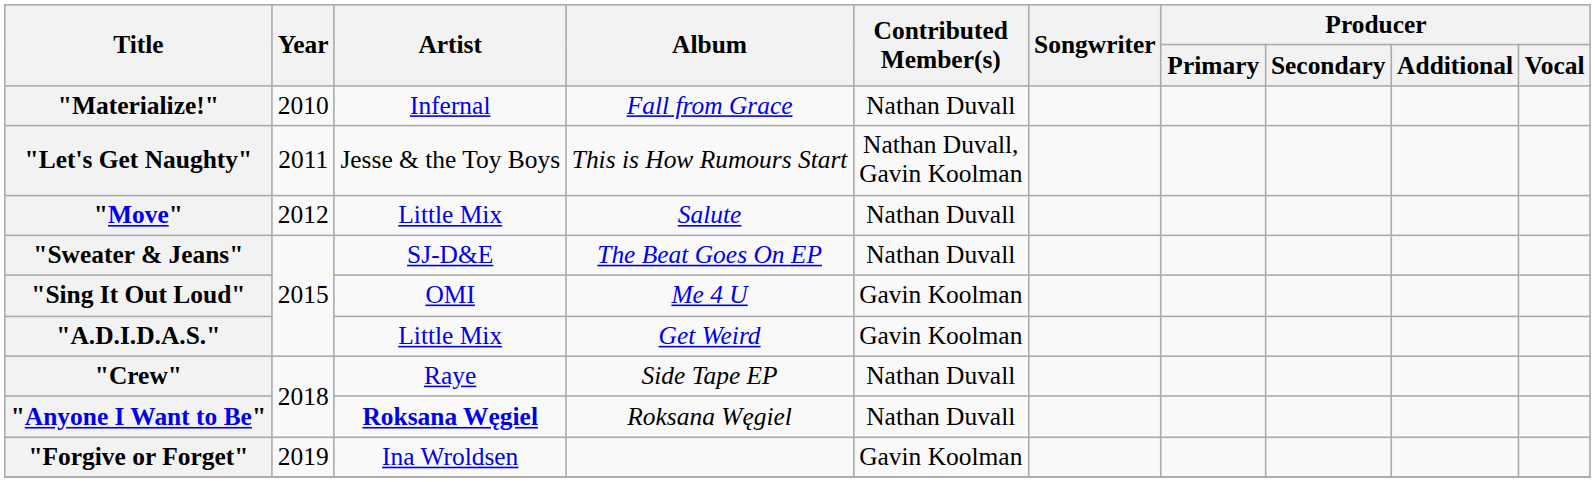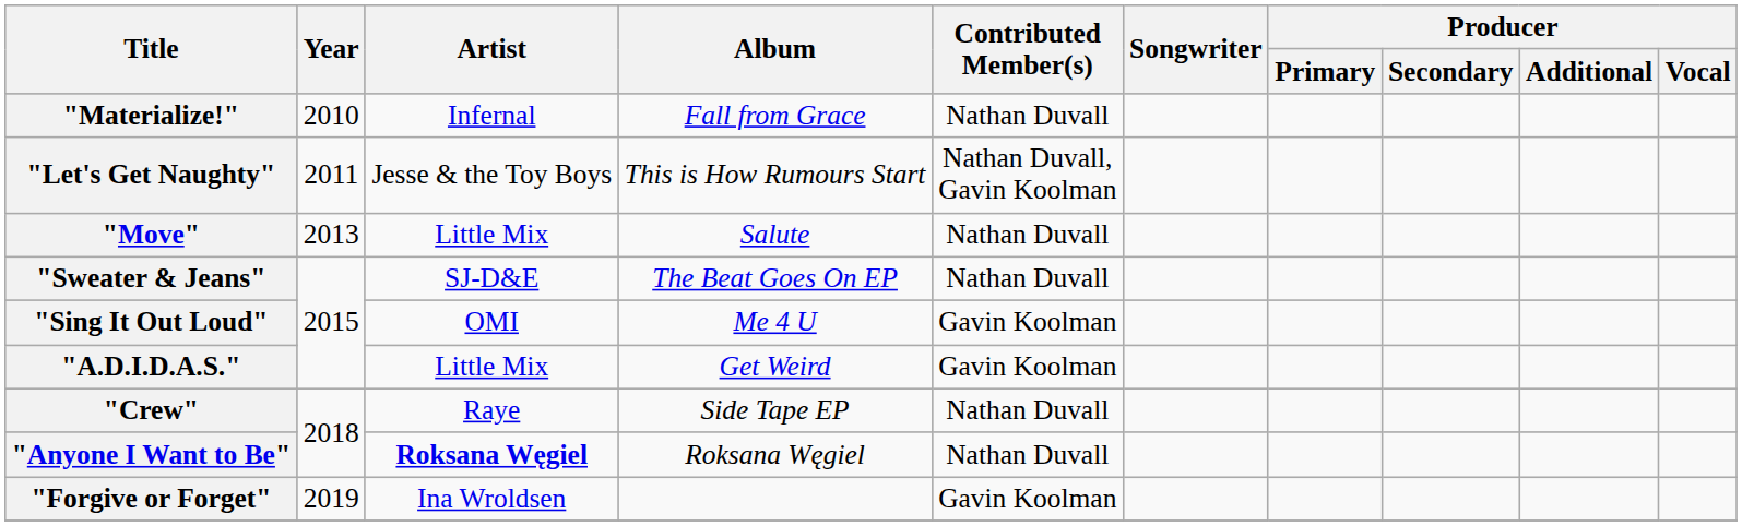 <table class="wikitable plainrowheaders" style="text-align:center;">
 <tr>
 <th scope="col" rowspan="2">Title</th>
 <th scope="col" rowspan="2">Year</th>
 <th scope="col" rowspan="2">Artist</th>
 <th scope="col" rowspan="2">Album</th>
 <th scope="col" rowspan="2">Contributed<br>Member(s)</th>
 <th scope="col" rowspan="2">Songwriter</th>
 <th scope="col" colspan="4">Producer</th>
 </tr>
 <tr>
 <th scope="col">Primary</th>
 <th scope="col">Secondary</th>
 <th scope="col">Additional</th>
 <th scope="col">Vocal</th>
 </tr>
 <tr>
 <th scope="row">"Materialize!"</th>
 <td>2010</td>
 <td><a href='#'>Infernal</a></td>
 <td><em><a href='#'>Fall from Grace</a></em></td>
 <td>Nathan Duvall</td>
 <td></td>
 <td></td>
 <td></td>
 <td></td>
 <td></td>
 </tr>
 <tr>
 <th scope="row">"Let's Get Naughty"</th>
 <td>2011</td>
 <td>Jesse & the Toy Boys</td>
 <td><em>This is How Rumours Start</em></td>
 <td>Nathan Duvall,<br>Gavin Koolman</td>
 <td></td>
 <td></td>
 <td></td>
 <td></td>
 <td></td>
 </tr>
 <tr>
 <th scope="row">"<a href='#'>Move</a>"</th>
-<td>2012</td>
+<td>2013</td>
 <td><a href='#'>Little Mix</a></td>
 <td><em><a href='#'>Salute</a></em></td>
 <td>Nathan Duvall</td>
 <td></td>
 <td></td>
 <td></td>
 <td></td>
 <td></td>
 </tr>
 <tr>
 <th scope="row">"Sweater & Jeans"</th>
 <td rowspan="3">2015</td>
 <td><a href='#'>SJ-D&E</a></td>
 <td><em><a href='#'>The Beat Goes On EP</a></em></td>
 <td>Nathan Duvall</td>
 <td></td>
 <td></td>
 <td></td>
 <td></td>
 <td></td>
 </tr>
 <tr>
 <th scope="row">"Sing It Out Loud"</th>
 <td><a href='#'>OMI</a></td>
 <td><em><a href='#'>Me 4 U</a></em></td>
 <td>Gavin Koolman</td>
 <td></td>
 <td></td>
 <td></td>
 <td></td>
 <td></td>
 </tr>
 <tr>
 <th scope="row">"A.D.I.D.A.S."</th>
 <td><a href='#'>Little Mix</a></td>
 <td><em><a href='#'>Get Weird</a></em></td>
 <td>Gavin Koolman</td>
 <td></td>
 <td></td>
 <td></td>
 <td></td>
 <td></td>
 </tr>
 <tr>
 <th scope="row">"Crew"<br></th>
 <td rowspan="2">2018</td>
 <td><a href='#'>Raye</a></td>
 <td><em>Side Tape EP</em></td>
 <td>Nathan Duvall</td>
 <td></td>
 <td></td>
 <td></td>
 <td></td>
 <td></td>
 </tr>
 <tr>
 <th scope="row">"<a href='#'>Anyone I Want to Be</a>"</th>
 <td><strong><a href='#'>Roksana Węgiel</a></strong></td>
 <td><em>Roksana Węgiel</em></td>
 <td>Nathan Duvall</td>
 <td></td>
 <td></td>
 <td></td>
 <td></td>
 <td></td>
 </tr>
 <tr>
 <th scope="row">"Forgive or Forget"</th>
 <td>2019</td>
 <td><a href='#'>Ina Wroldsen</a></td>
 <td></td>
 <td>Gavin Koolman</td>
 <td></td>
 <td></td>
 <td></td>
 <td></td>
 <td></td>
 </tr>
 <tr>
 </tr>
 </table>
